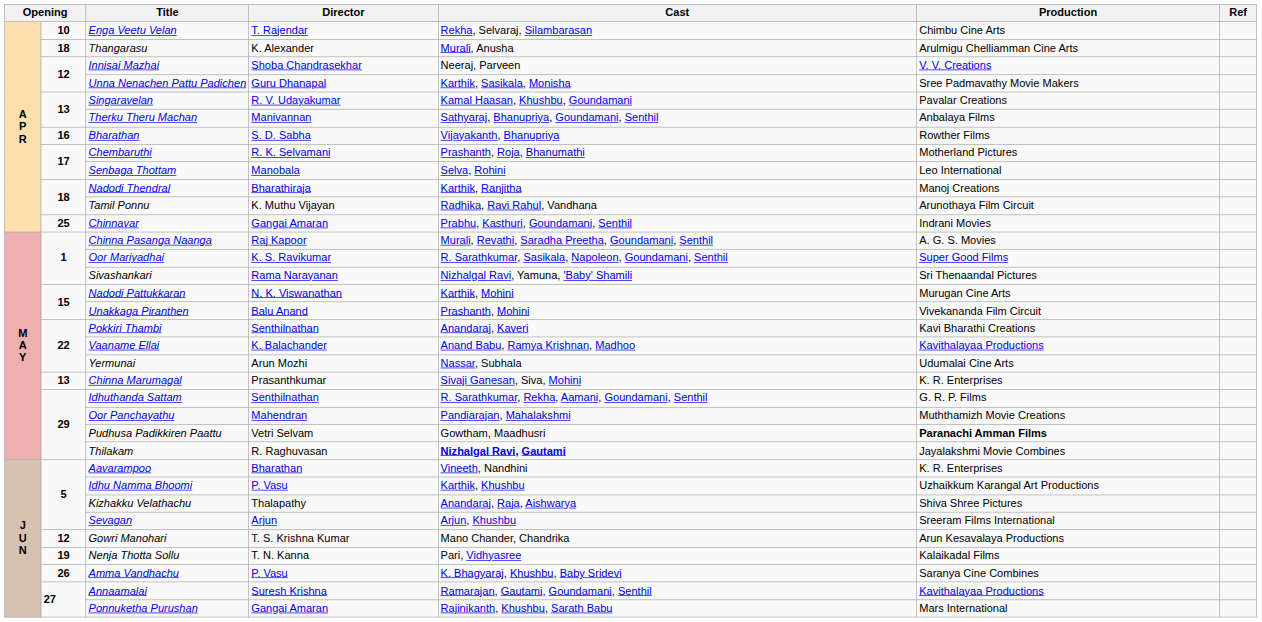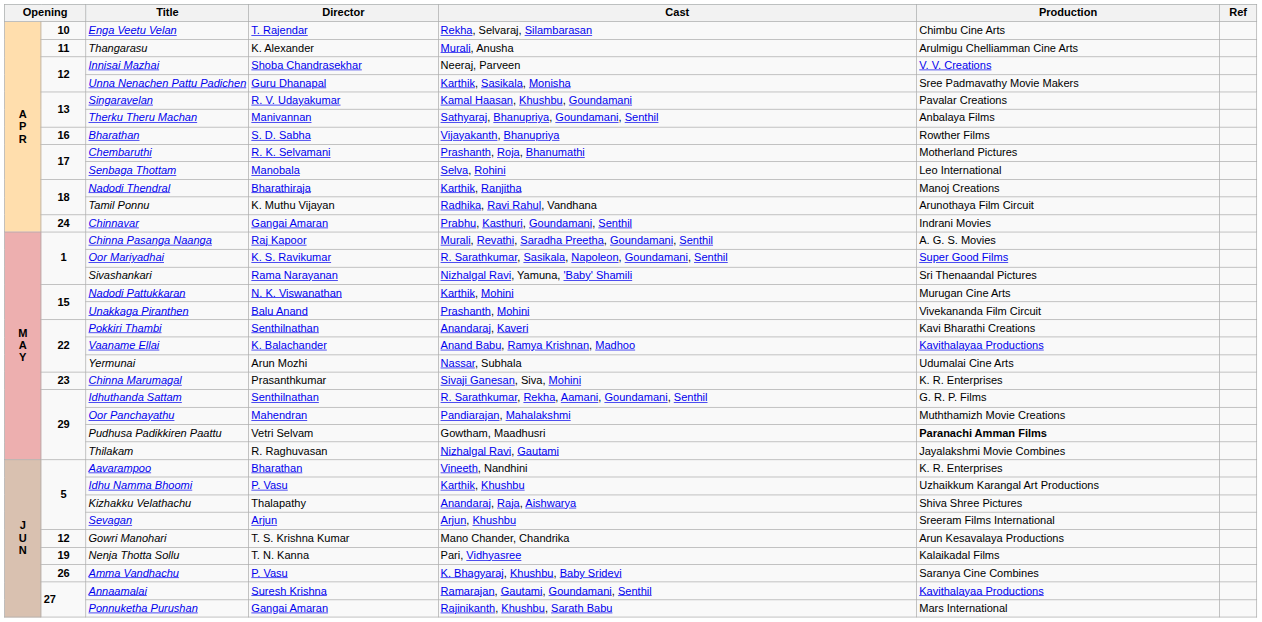 <table class="wikitable">
 <tr style="background:#b0e0e6; text-align:center;">
 <th colspan="2">Opening</th>
 <th style="width:13%;">Title</th>
 <th>Director</th>
 <th>Cast</th>
 <th>Production</th>
 <th>Ref</th>
 </tr>
 <tr April!>
 <td rowspan="12"   style="text-align:center; background:#ffdead;"><strong>A<br>P<br>R</strong></td>
 <td style="text-align:center;"><strong>10</strong></td>
 <td><em><a href='#'>Enga Veetu Velan</a></em></td>
 <td><a href='#'>T. Rajendar</a></td>
 <td><a href='#'>Rekha</a>, Selvaraj, <a href='#'>Silambarasan</a></td>
 <td>Chimbu Cine Arts</td>
 <td></td>
 </tr>
 <tr>
-<td style="text-align:center;"><strong>18</strong></td>
+<td style="text-align:center;"><strong>11</strong></td>
 <td><em>Thangarasu</em></td>
 <td>K. Alexander</td>
 <td><a href='#'>Murali</a>, Anusha</td>
 <td>Arulmigu Chelliamman Cine Arts</td>
 <td></td>
 </tr>
 <tr>
 <td rowspan="2" style="text-align:center;"><strong>12</strong></td>
 <td><em><a href='#'>Innisai Mazhai</a></em></td>
 <td><a href='#'>Shoba Chandrasekhar</a></td>
 <td>Neeraj, Parveen</td>
 <td><a href='#'>V. V. Creations</a></td>
 <td></td>
 </tr>
 <tr>
 <td><em><a href='#'>Unna Nenachen Pattu Padichen</a></em></td>
 <td><a href='#'>Guru Dhanapal</a></td>
 <td><a href='#'>Karthik</a>, <a href='#'>Sasikala</a>, <a href='#'>Monisha</a></td>
 <td>Sree Padmavathy Movie Makers</td>
 <td></td>
 </tr>
 <tr>
 <td rowspan="2" style="text-align:center;"><strong>13</strong></td>
 <td><em><a href='#'>Singaravelan</a></em></td>
 <td><a href='#'>R. V. Udayakumar</a></td>
 <td><a href='#'>Kamal Haasan</a>, <a href='#'>Khushbu</a>, <a href='#'>Goundamani</a></td>
 <td>Pavalar Creations</td>
 <td></td>
 </tr>
 <tr>
 <td><em><a href='#'>Therku Theru Machan</a></em></td>
 <td><a href='#'>Manivannan</a></td>
 <td><a href='#'>Sathyaraj</a>, <a href='#'>Bhanupriya</a>, <a href='#'>Goundamani</a>, <a href='#'>Senthil</a></td>
 <td>Anbalaya Films</td>
 <td></td>
 </tr>
 <tr>
 <td style="text-align:center;"><strong>16</strong></td>
 <td><em><a href='#'>Bharathan</a></em></td>
 <td><a href='#'>S. D. Sabha</a></td>
 <td><a href='#'>Vijayakanth</a>, <a href='#'>Bhanupriya</a></td>
 <td>Rowther Films</td>
 <td></td>
 </tr>
 <tr>
 <td rowspan="2" style="text-align:center;"><strong>17</strong></td>
 <td><em><a href='#'>Chembaruthi</a></em></td>
 <td><a href='#'>R. K. Selvamani</a></td>
 <td><a href='#'>Prashanth</a>, <a href='#'>Roja</a>, <a href='#'>Bhanumathi</a></td>
 <td>Motherland Pictures</td>
 <td></td>
 </tr>
 <tr>
 <td><em><a href='#'>Senbaga Thottam</a></em></td>
 <td><a href='#'>Manobala</a></td>
 <td><a href='#'>Selva</a>, <a href='#'>Rohini</a></td>
 <td>Leo International</td>
 <td></td>
 </tr>
 <tr>
 <td rowspan="2" style="text-align:center;"><strong>18</strong></td>
 <td><em><a href='#'>Nadodi Thendral</a></em></td>
 <td><a href='#'>Bharathiraja</a></td>
 <td><a href='#'>Karthik</a>, <a href='#'>Ranjitha</a></td>
 <td>Manoj Creations</td>
 <td></td>
 </tr>
 <tr>
 <td><em>Tamil Ponnu</em></td>
 <td>K. Muthu Vijayan</td>
 <td><a href='#'>Radhika</a>, <a href='#'>Ravi Rahul</a>, Vandhana</td>
 <td>Arunothaya Film Circuit</td>
 <td></td>
 </tr>
 <tr>
-<td style="text-align:center;"><strong>25</strong></td>
+<td style="text-align:center;"><strong>24</strong></td>
 <td><em><a href='#'>Chinnavar</a></em></td>
 <td><a href='#'>Gangai Amaran</a></td>
 <td><a href='#'>Prabhu</a>, <a href='#'>Kasthuri</a>, <a href='#'>Goundamani</a>, <a href='#'>Senthil</a></td>
 <td>Indrani Movies</td>
 <td></td>
 </tr>
 <tr May!>
 <td rowspan="13"   style="text-align:center; background:#edafaf;"><strong>M<br>A<br>Y</strong></td>
 <td rowspan="3" style="text-align:center;"><strong>1</strong></td>
 <td><em><a href='#'>Chinna Pasanga Naanga</a></em></td>
 <td><a href='#'>Raj Kapoor</a></td>
 <td><a href='#'>Murali</a>, <a href='#'>Revathi</a>, <a href='#'>Saradha Preetha</a>, <a href='#'>Goundamani</a>, <a href='#'>Senthil</a></td>
 <td>A. G. S. Movies</td>
 <td></td>
 </tr>
 <tr>
 <td><em><a href='#'>Oor Mariyadhai</a></em></td>
 <td><a href='#'>K. S. Ravikumar</a></td>
 <td><a href='#'>R. Sarathkumar</a>, <a href='#'>Sasikala</a>, <a href='#'>Napoleon</a>, <a href='#'>Goundamani</a>, <a href='#'>Senthil</a></td>
 <td><a href='#'>Super Good Films</a></td>
 <td></td>
 </tr>
 <tr>
 <td><em>Sivashankari</em></td>
 <td><a href='#'>Rama Narayanan</a></td>
 <td><a href='#'>Nizhalgal Ravi</a>, Yamuna, <a href='#'>'Baby' Shamili</a></td>
 <td>Sri Thenaandal Pictures</td>
 <td></td>
 </tr>
 <tr>
 <td rowspan="2" style="text-align:center;"><strong>15</strong></td>
 <td><em><a href='#'>Nadodi Pattukkaran</a></em></td>
 <td><a href='#'>N. K. Viswanathan</a></td>
 <td><a href='#'>Karthik</a>, <a href='#'>Mohini</a></td>
 <td>Murugan Cine Arts</td>
 <td></td>
 </tr>
 <tr>
 <td><em><a href='#'>Unakkaga Piranthen</a></em></td>
 <td><a href='#'>Balu Anand</a></td>
 <td><a href='#'>Prashanth</a>, <a href='#'>Mohini</a></td>
 <td>Vivekananda Film Circuit</td>
 <td></td>
 </tr>
 <tr>
 <td rowspan="3" style="text-align:center;"><strong>22</strong></td>
 <td><em><a href='#'>Pokkiri Thambi</a></em></td>
 <td><a href='#'>Senthilnathan</a></td>
 <td><a href='#'>Anandaraj</a>, <a href='#'>Kaveri</a></td>
 <td>Kavi Bharathi Creations</td>
 <td></td>
 </tr>
 <tr>
 <td><em><a href='#'>Vaaname Ellai</a></em></td>
 <td><a href='#'>K. Balachander</a></td>
 <td><a href='#'>Anand Babu</a>, <a href='#'>Ramya Krishnan</a>, <a href='#'>Madhoo</a></td>
 <td><a href='#'>Kavithalayaa Productions</a></td>
 <td></td>
 </tr>
 <tr>
 <td><em>Yermunai</em></td>
 <td>Arun Mozhi</td>
 <td><a href='#'>Nassar</a>, Subhala</td>
 <td>Udumalai Cine Arts</td>
 <td></td>
 </tr>
 <tr>
-<td style="text-align:center;"><strong>13</strong></td>
+<td style="text-align:center;"><strong>23</strong></td>
 <td><em><a href='#'>Chinna Marumagal</a></em></td>
 <td>Prasanthkumar</td>
 <td><a href='#'>Sivaji Ganesan</a>, Siva, <a href='#'>Mohini</a></td>
 <td>K. R. Enterprises</td>
 <td></td>
 </tr>
 <tr>
 <td rowspan="4" style="text-align:center;"><strong>29</strong></td>
 <td><em><a href='#'>Idhuthanda Sattam</a></em></td>
 <td><a href='#'>Senthilnathan</a></td>
 <td><a href='#'>R. Sarathkumar</a>, <a href='#'>Rekha</a>, <a href='#'>Aamani</a>, <a href='#'>Goundamani</a>, <a href='#'>Senthil</a></td>
 <td>G. R. P. Films</td>
 <td></td>
 </tr>
 <tr>
 <td><em><a href='#'>Oor Panchayathu</a></em></td>
 <td><a href='#'>Mahendran</a></td>
 <td><a href='#'>Pandiarajan</a>, <a href='#'>Mahalakshmi</a></td>
 <td>Muththamizh Movie Creations</td>
 <td></td>
 </tr>
 <tr>
 <td><em>Pudhusa Padikkiren Paattu</em></td>
 <td>Vetri Selvam</td>
 <td>Gowtham, Maadhusri</td>
 <td><strong>Paranachi Amman Films</strong></td>
 <td></td>
 </tr>
 <tr>
 <td><em>Thilakam</em></td>
 <td>R. Raghuvasan</td>
-<td><strong><a href='#'>Nizhalgal Ravi</a>, <a href='#'>Gautami</a></strong></td>
+<td><a href='#'>Nizhalgal Ravi</a>, <a href='#'>Gautami</a></td>
 <td>Jayalakshmi Movie Combines</td>
 <td></td>
 </tr>
 <tr June!>
 <td rowspan="9"   style="text-align:center; background:#d9c1b0;"><strong>J<br>U<br>N</strong></td>
 <td rowspan="4" style="text-align:center;"><strong>5</strong></td>
 <td><em><a href='#'>Aavarampoo</a></em></td>
 <td><a href='#'>Bharathan</a></td>
 <td><a href='#'>Vineeth</a>, Nandhini</td>
 <td>K. R. Enterprises</td>
 <td></td>
 </tr>
 <tr>
 <td><em><a href='#'>Idhu Namma Bhoomi</a></em></td>
 <td><a href='#'>P. Vasu</a></td>
 <td><a href='#'>Karthik</a>, <a href='#'>Khushbu</a></td>
 <td>Uzhaikkum Karangal Art Productions</td>
 <td></td>
 </tr>
 <tr>
 <td><em>Kizhakku Velathachu</em></td>
 <td>Thalapathy</td>
 <td><a href='#'>Anandaraj</a>, <a href='#'>Raja</a>, <a href='#'>Aishwarya</a></td>
 <td>Shiva Shree Pictures</td>
 <td></td>
 </tr>
 <tr>
 <td><em><a href='#'>Sevagan</a></em></td>
 <td><a href='#'>Arjun</a></td>
 <td><a href='#'>Arjun</a>, <a href='#'>Khushbu</a></td>
 <td>Sreeram Films International</td>
 <td></td>
 </tr>
 <tr>
 <td style="text-align:center;"><strong>12</strong></td>
 <td><em>Gowri Manohari</em></td>
 <td>T. S. Krishna Kumar</td>
 <td>Mano Chander, Chandrika</td>
 <td>Arun Kesavalaya Productions</td>
 </tr>
 <tr>
 <td style="text-align:center;"><strong>19</strong></td>
 <td><em>Nenja Thotta Sollu</em></td>
 <td>T. N. Kanna</td>
 <td>Pari, <a href='#'>Vidhyasree</a></td>
 <td>Kalaikadal Films</td>
 <td></td>
 </tr>
 <tr>
 <td style="text-align:center;"><strong>26</strong></td>
 <td><em><a href='#'>Amma Vandhachu</a></em></td>
 <td><a href='#'>P. Vasu</a></td>
 <td><a href='#'>K. Bhagyaraj</a>, <a href='#'>Khushbu</a>, <a href='#'>Baby Sridevi</a></td>
 <td>Saranya Cine Combines</td>
 <td></td>
 </tr>
 <tr>
 <td rowspan="2"><strong>27</strong></td>
 <td><em><a href='#'>Annaamalai</a></em></td>
 <td><a href='#'>Suresh Krishna</a></td>
 <td><a href='#'>Ramarajan</a>, <a href='#'>Gautami</a>, <a href='#'>Goundamani</a>, <a href='#'>Senthil</a></td>
 <td><a href='#'>Kavithalayaa Productions</a></td>
 <td></td>
 </tr>
 <tr>
 <td><em><a href='#'>Ponnuketha Purushan</a></em></td>
 <td><a href='#'>Gangai Amaran</a></td>
 <td><a href='#'>Rajinikanth</a>, <a href='#'>Khushbu</a>, <a href='#'>Sarath Babu</a></td>
 <td>Mars International</td>
 <td></td>
 </tr>
 </table>
